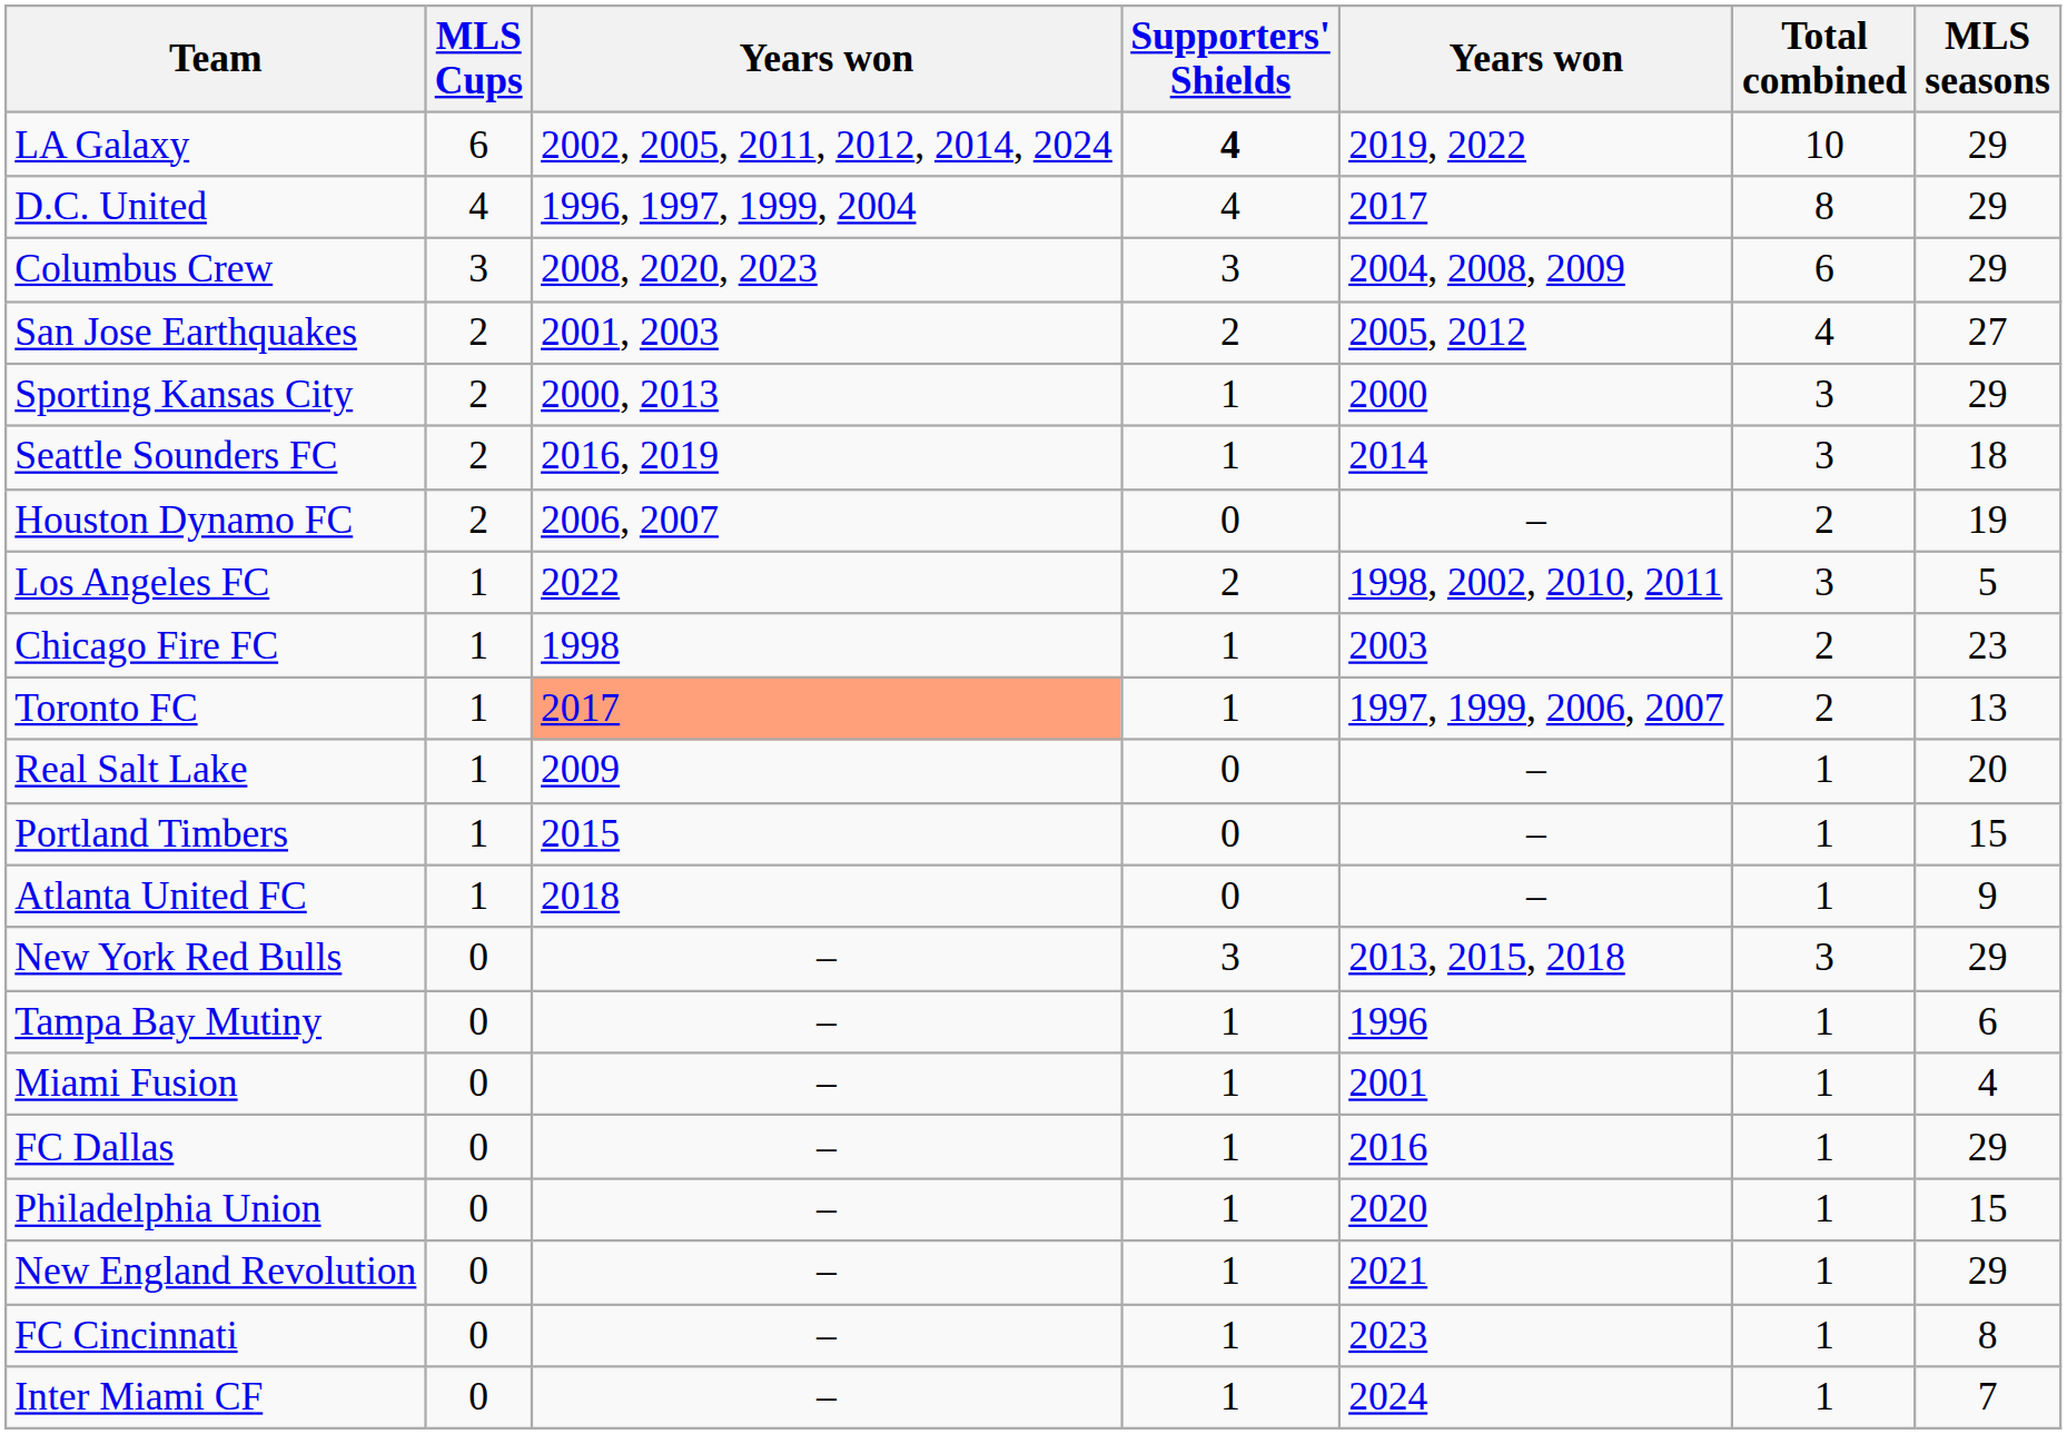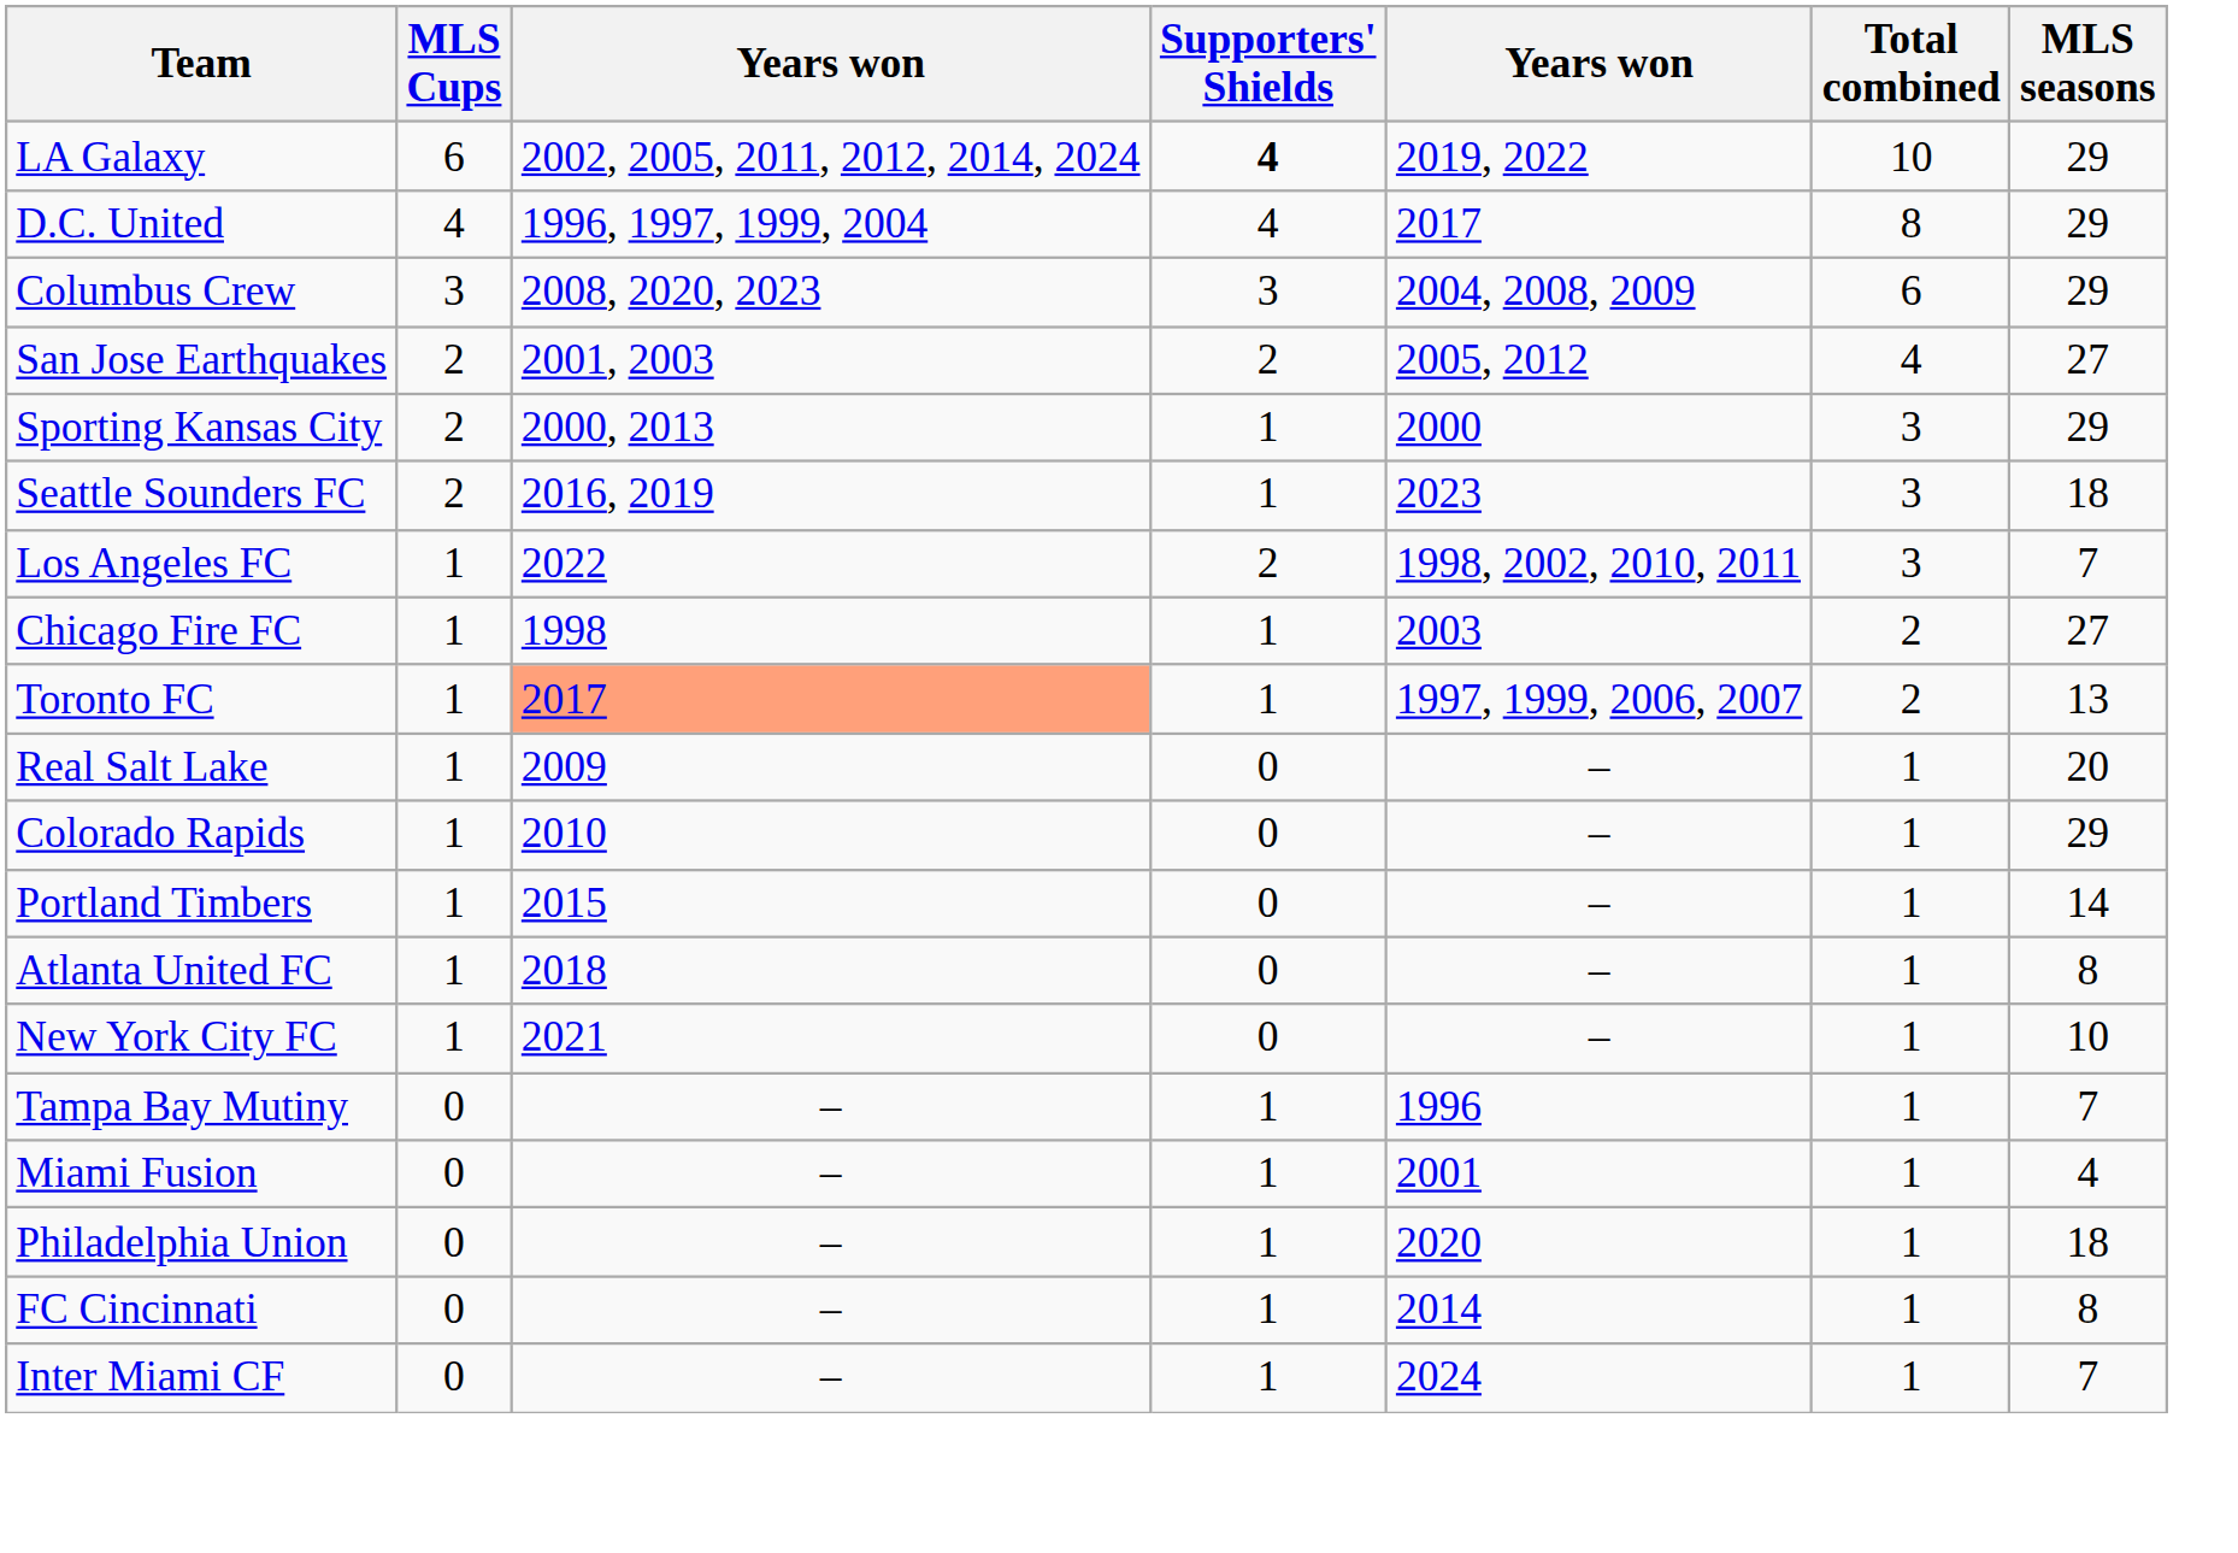 <table class="wikitable sortable" style="text-align: center;">
 <tr>
 <th scope="col">Team</th>
 <th scope="col"><a href='#'>MLS<br>Cups</a></th>
 <th scope="col">Years won</th>
 <th scope="col"><a href='#'>Supporters'<br>Shields</a></th>
 <th scope="col">Years won</th>
 <th scope="col">Total<br>combined</th>
 <th scope="col">MLS<br>seasons</th>
 </tr>
 <tr>
 <td scope="row" align=left><a href='#'>LA Galaxy</a></td>
 <td>6</td>
 <td align=left><a href='#'>2002</a>, <a href='#'>2005</a>, <a href='#'>2011</a>, <a href='#'>2012</a>, <a href='#'>2014</a>, <a href='#'>2024</a></td>
 <td><strong>4</strong></td>
 <td align=left><a href='#'>2019</a>, <a href='#'>2022</a></td>
 <td>10</td>
 <td>29</td>
 </tr>
 <tr>
 <td scope="row" align=left><a href='#'>D.C. United</a></td>
 <td>4</td>
 <td align=left><a href='#'>1996</a>, <a href='#'>1997</a>, <a href='#'>1999</a>, <a href='#'>2004</a></td>
 <td>4</td>
 <td align=left><a href='#'>2017</a></td>
 <td>8</td>
 <td>29</td>
 </tr>
 <tr>
 <td scope="row" align=left><a href='#'>Columbus Crew</a></td>
 <td>3</td>
 <td align=left><a href='#'>2008</a>, <a href='#'>2020</a>, <a href='#'>2023</a></td>
 <td>3</td>
 <td align=left><a href='#'>2004</a>, <a href='#'>2008</a>, <a href='#'>2009</a></td>
 <td>6</td>
 <td>29</td>
 </tr>
 <tr>
 <td scope="row" align=left><a href='#'>San Jose Earthquakes</a></td>
 <td>2</td>
 <td align=left><a href='#'>2001</a>, <a href='#'>2003</a></td>
 <td>2</td>
 <td align=left><a href='#'>2005</a>, <a href='#'>2012</a></td>
 <td>4</td>
 <td>27</td>
 </tr>
 <tr>
 <td scope="row" align=left><a href='#'>Sporting Kansas City</a></td>
 <td>2</td>
 <td align=left><a href='#'>2000</a>, <a href='#'>2013</a></td>
 <td>1</td>
 <td align=left><a href='#'>2000</a></td>
 <td>3</td>
 <td>29</td>
 </tr>
 <tr>
 <td scope="row" align=left><a href='#'>Seattle Sounders FC</a></td>
 <td>2</td>
 <td align=left><a href='#'>2016</a>, <a href='#'>2019</a></td>
 <td>1</td>
-<td align=left><a href='#'>2014</a></td>
+<td align=left><a href='#'>2023</a></td>
 <td>3</td>
 <td>18</td>
-</tr>
-<tr>
-<td scope="row" align=left><a href='#'>Houston Dynamo FC</a></td>
-<td>2</td>
-<td align=left><a href='#'>2006</a>, <a href='#'>2007</a></td>
-<td>0</td>
-<td>–</td>
-<td>2</td>
-<td>19</td>
 </tr>
 <tr>
 <td scope="row" align=left><a href='#'>Los Angeles FC</a></td>
 <td>1</td>
 <td align=left><a href='#'>2022</a></td>
 <td>2</td>
 <td align=left><a href='#'>1998</a>, <a href='#'>2002</a>, <a href='#'>2010</a>, <a href='#'>2011</a></td>
 <td>3</td>
-<td>5</td>
+<td>7</td>
 </tr>
 <tr>
 <td scope="row" align=left><a href='#'>Chicago Fire FC</a></td>
 <td>1</td>
 <td align=left><a href='#'>1998</a></td>
 <td>1</td>
 <td align=left><a href='#'>2003</a></td>
 <td>2</td>
-<td>23</td>
+<td>27</td>
 </tr>
 <tr>
 <td scope="row" align=left><a href='#'>Toronto FC</a></td>
 <td>1</td>
 <td align=left style="background: lightsalmon;"><a href='#'>2017</a></td>
 <td>1</td>
 <td align=left><a href='#'>1997</a>, <a href='#'>1999</a>, <a href='#'>2006</a>, <a href='#'>2007</a></td>
 <td>2</td>
 <td>13</td>
 </tr>
 <tr>
 <td scope="row" align=left><a href='#'>Real Salt Lake</a></td>
 <td>1</td>
 <td align=left><a href='#'>2009</a></td>
 <td>0</td>
 <td>–</td>
 <td>1</td>
 <td>20</td>
 </tr>
 <tr>
+<td scope="row" align=left><a href='#'>Colorado Rapids</a></td>
+<td>1</td>
+<td align=left><a href='#'>2010</a></td>
+<td>0</td>
+<td>–</td>
+<td>1</td>
+<td>29</td>
+</tr>
+<tr>
 <td scope="row" align=left><a href='#'>Portland Timbers</a></td>
 <td>1</td>
 <td align=left><a href='#'>2015</a></td>
 <td>0</td>
 <td>–</td>
 <td>1</td>
-<td>15</td>
+<td>14</td>
 </tr>
 <tr>
 <td scope="row" align=left><a href='#'>Atlanta United FC</a></td>
 <td>1</td>
 <td align=left><a href='#'>2018</a></td>
 <td>0</td>
 <td>–</td>
 <td>1</td>
-<td>9</td>
+<td>8</td>
 </tr>
 <tr>
-<td scope="row" align=left><a href='#'>New York Red Bulls</a></td>
+<td scope="row" align=left><a href='#'>New York City FC</a></td>
+<td>1</td>
+<td align=left><a href='#'>2021</a></td>
 <td>0</td>
 <td>–</td>
-<td>3</td>
-<td align=left><a href='#'>2013</a>, <a href='#'>2015</a>, <a href='#'>2018</a></td>
-<td>3</td>
-<td>29</td>
+<td>1</td>
+<td>10</td>
 </tr>
 <tr>
 <td scope="row" align=left><a href='#'>Tampa Bay Mutiny</a></td>
 <td>0</td>
 <td>–</td>
 <td>1</td>
 <td align=left><a href='#'>1996</a></td>
 <td>1</td>
-<td>6</td>
+<td>7</td>
 </tr>
 <tr>
 <td scope="row" align=left><a href='#'>Miami Fusion</a></td>
 <td>0</td>
 <td>–</td>
 <td>1</td>
 <td align=left><a href='#'>2001</a></td>
 <td>1</td>
 <td>4</td>
 </tr>
 <tr>
-<td scope="row" align=left><a href='#'>FC Dallas</a></td>
-<td>0</td>
-<td>–</td>
-<td>1</td>
-<td align=left><a href='#'>2016</a></td>
-<td>1</td>
-<td>29</td>
-</tr>
-<tr>
 <td scope="row" align=left><a href='#'>Philadelphia Union</a></td>
 <td>0</td>
 <td>–</td>
 <td>1</td>
 <td align=left><a href='#'>2020</a></td>
 <td>1</td>
-<td>15</td>
-</tr>
-<tr>
-<td scope="row" align=left><a href='#'>New England Revolution</a></td>
-<td>0</td>
-<td>–</td>
-<td>1</td>
-<td align=left><a href='#'>2021</a></td>
-<td>1</td>
-<td>29</td>
+<td>18</td>
 </tr>
 <tr>
 <td scope="row" align=left><a href='#'>FC Cincinnati</a></td>
 <td>0</td>
 <td>–</td>
 <td>1</td>
-<td align=left><a href='#'>2023</a></td>
+<td align=left><a href='#'>2014</a></td>
 <td>1</td>
 <td>8</td>
 </tr>
 <tr>
 <td scope="row" align=left><a href='#'>Inter Miami CF</a></td>
 <td>0</td>
 <td>–</td>
 <td>1</td>
 <td align=left><a href='#'>2024</a></td>
 <td>1</td>
 <td>7</td>
 </tr>
 </table>
